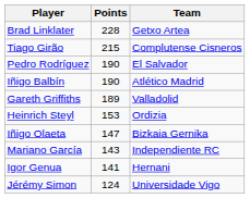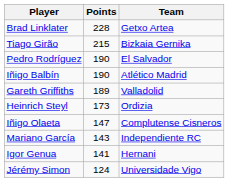 <table class="wikitable">
 <tr>
 <th>Player</th>
 <th>Points</th>
 <th>Team</th>
 </tr>
 <tr>
 <td> <a href='#'>Brad Linklater</a></td>
 <td style="text-align:center;">228</td>
 <td><a href='#'>Getxo Artea</a></td>
 </tr>
 <tr>
 <td> <a href='#'>Tiago Girão</a></td>
 <td style="text-align:center;">215</td>
-<td><a href='#'>Complutense Cisneros</a></td>
+<td><a href='#'>Bizkaia Gernika</a></td>
 </tr>
 <tr>
 <td> <a href='#'>Pedro Rodríguez</a></td>
 <td style="text-align:center;">190</td>
 <td><a href='#'>El Salvador</a></td>
 </tr>
 <tr>
 <td> <a href='#'>Iñigo Balbín</a></td>
 <td style="text-align:center;">190</td>
 <td><a href='#'>Atlético Madrid</a></td>
 </tr>
 <tr>
 <td> <a href='#'>Gareth Griffiths</a></td>
 <td style="text-align:center;">189</td>
 <td><a href='#'>Valladolid</a></td>
 </tr>
 <tr>
 <td> <a href='#'>Heinrich Steyl</a></td>
-<td style="text-align:center;">153</td>
+<td style="text-align:center;">173</td>
 <td><a href='#'>Ordizia</a></td>
 </tr>
 <tr>
 <td> <a href='#'>Iñigo Olaeta</a></td>
 <td style="text-align:center;">147</td>
-<td><a href='#'>Bizkaia Gernika</a></td>
+<td><a href='#'>Complutense Cisneros</a></td>
 </tr>
 <tr>
 <td> <a href='#'>Mariano García</a></td>
 <td style="text-align:center;">143</td>
 <td><a href='#'>Independiente RC</a></td>
 </tr>
 <tr>
 <td> <a href='#'>Igor Genua</a></td>
 <td style="text-align:center;">141</td>
 <td><a href='#'>Hernani</a></td>
 </tr>
 <tr>
 <td> <a href='#'>Jérémy Simon</a></td>
 <td style="text-align:center;">124</td>
 <td><a href='#'>Universidade Vigo</a></td>
 </tr>
 </table>
